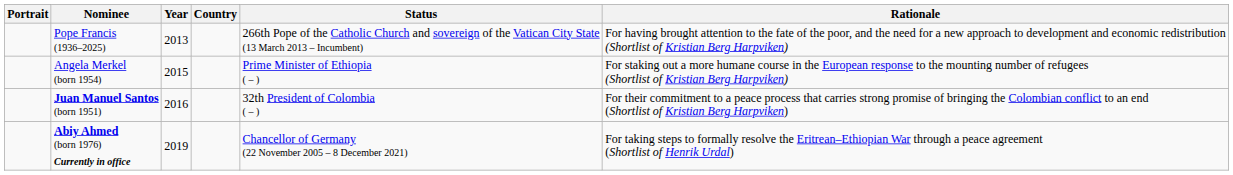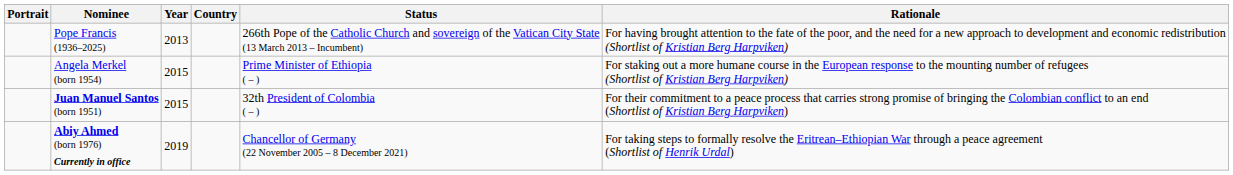 <table class="wikitable sortable sticky-header defaultleft col1center col2center static-row-numbers static-row-header-hash static-row-header-center">
 <tr>
 <th>Portrait</th>
 <th>Nominee</th>
 <th>Year</th>
 <th>Country</th>
 <th>Status</th>
 <th>Rationale</th>
 </tr>
 <tr>
 <td></td>
 <td><a href='#'>Pope Francis</a><br><small>(1936–2025)</small></td>
 <td>2013</td>
 <td></td>
 <td>266th Pope of the <a href='#'>Catholic Church</a> and <a href='#'>sovereign</a> of the <a href='#'>Vatican City State</a><br><small>(13 March 2013 – Incumbent)</small></td>
 <td>For having brought attention to the fate of the poor, and the need for a new approach to development and economic redistribution<br><em>(Shortlist of <a href='#'>Kristian Berg Harpviken</a>)</em></td>
 </tr>
 <tr>
 <td></td>
 <td><a href='#'>Angela Merkel</a><br><small>(born 1954)</small></td>
 <td>2015</td>
 <td></td>
 <td><a href='#'>Prime Minister of Ethiopia</a><br><small>( – )</small></td>
 <td>For staking out a more humane course in the <a href='#'>European response</a> to the mounting number of refugees<br><em>(Shortlist of <a href='#'>Kristian Berg Harpviken</a>)</em></td>
 </tr>
 <tr>
 <td></td>
 <td> <strong><a href='#'>Juan Manuel Santos</a></strong><br><small>(born 1951)</small></td>
-<td>2016</td>
+<td>2015</td>
 <td></td>
 <td>32th <a href='#'>President of Colombia</a><br><small>( – )</small></td>
 <td>For their commitment to a peace process that carries strong promise of bringing the <a href='#'>Colombian conflict</a> to an end<br>(<em>Shortlist of <a href='#'>Kristian Berg Harpviken</a></em>)</td>
 </tr>
 <tr>
 <td></td>
 <td> <strong><a href='#'>Abiy Ahmed</a></strong><br><small>(born 1976)<br></small><strong><sub><em>Currently in office</em></sub></strong></td>
 <td>2019</td>
 <td></td>
 <td><a href='#'>Chancellor of Germany</a><br><small>(22 November 2005 – 8 December 2021)</small></td>
 <td>For taking steps to formally resolve the <a href='#'>Eritrean–Ethiopian War</a> through a peace agreement<br>(<em>Shortlist of <a href='#'>Henrik Urdal</a></em>)</td>
 </tr>
 </table>
